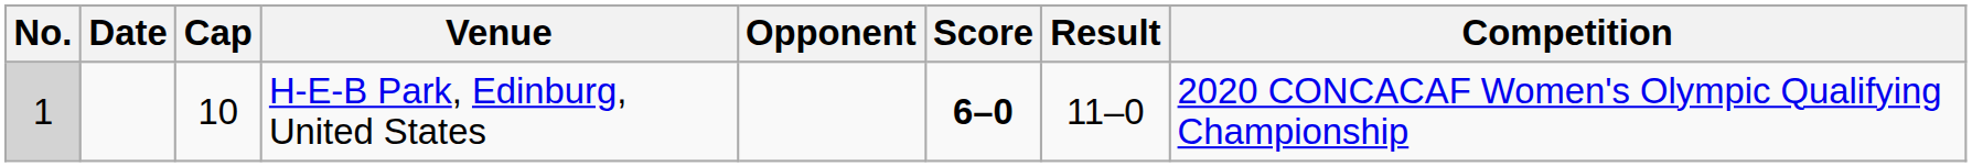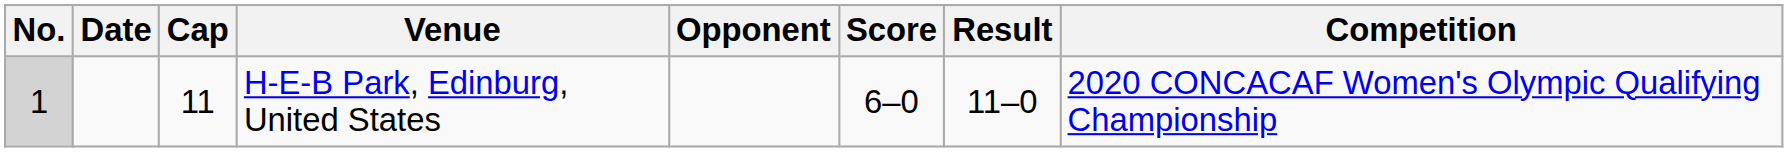 <table class="wikitable sortable">
 <tr>
 <th scope="col">No.</th>
 <th scope="col" data-sort-type="date">Date</th>
 <th scope="col">Cap</th>
 <th scope="col">Venue</th>
 <th scope="col">Opponent</th>
 <th scope="col" class="unsortable">Score</th>
 <th scope="col" class="unsortable">Result</th>
 <th scope="col">Competition</th>
 </tr>
 <tr>
 <td align="center" style="background: lightgrey;">1</td>
 <td></td>
-<td align="center">10</td>
+<td align="center">11</td>
 <td><a href='#'>H-E-B Park</a>, <a href='#'>Edinburg</a>, United States</td>
 <td></td>
-<td align="center"><strong>6–0</strong></td>
+<td align="center">6–0</td>
 <td align="center">11–0</td>
 <td><a href='#'>2020 CONCACAF Women's Olympic Qualifying Championship</a></td>
 </tr>
 </table>
